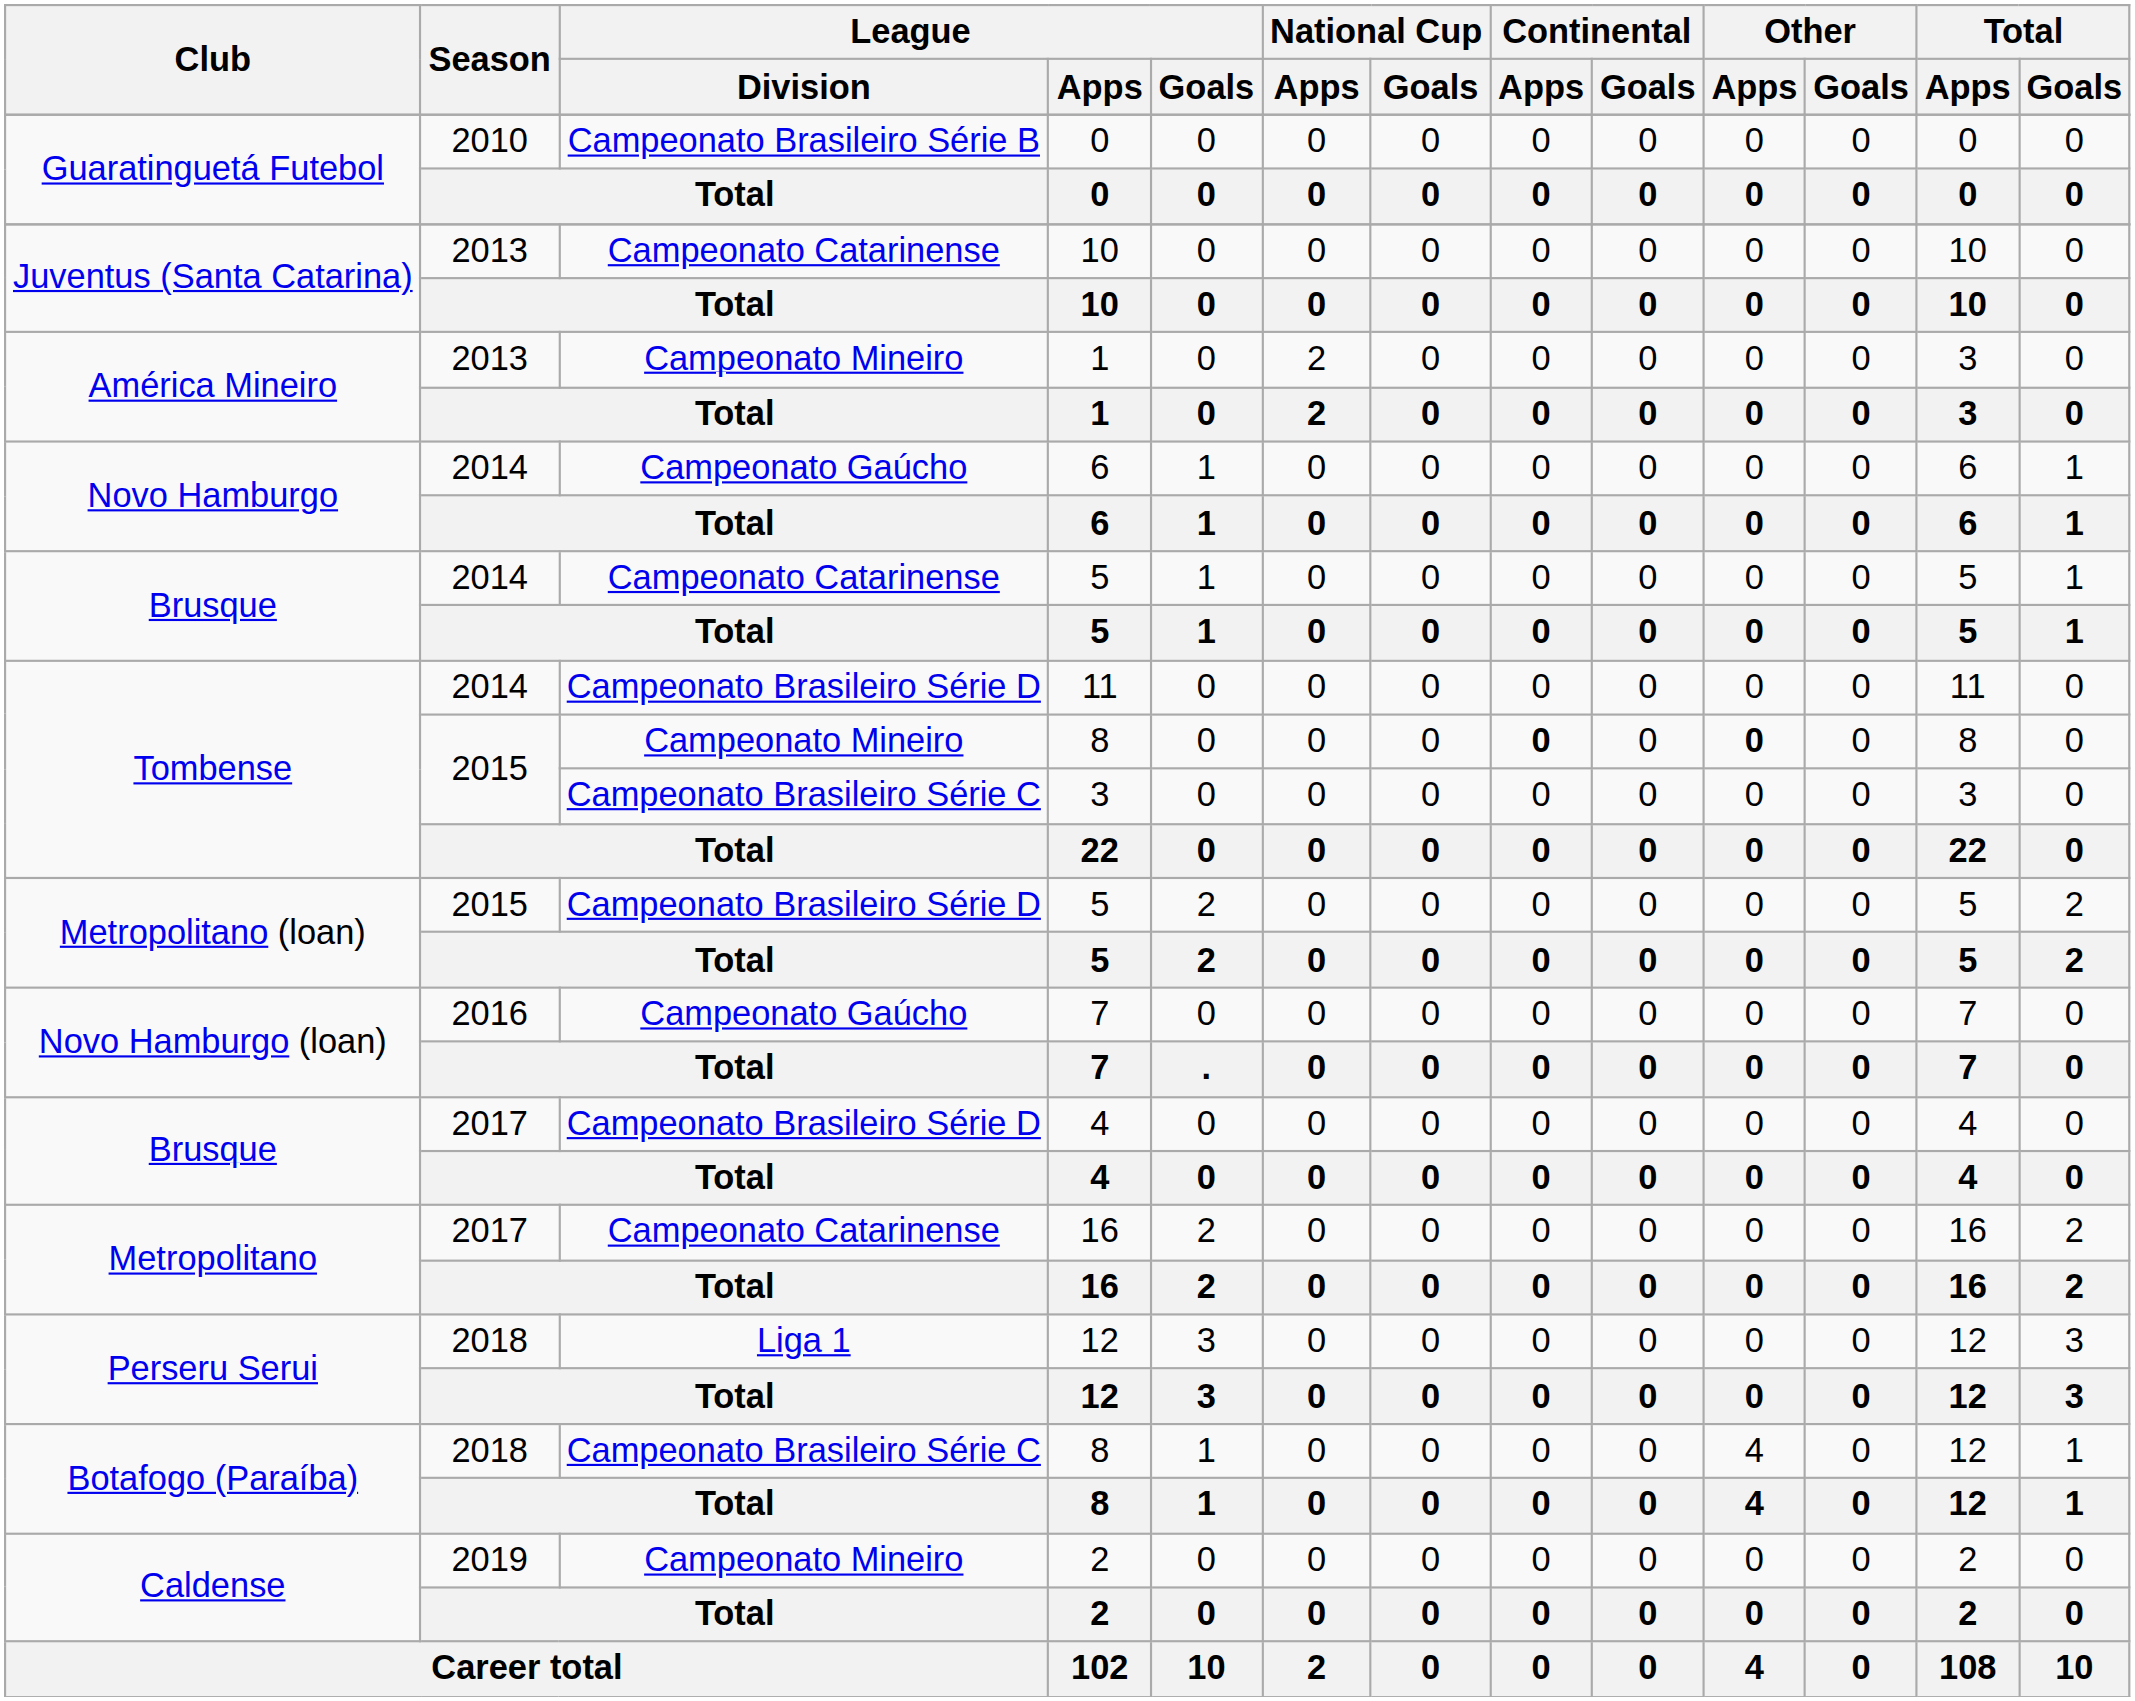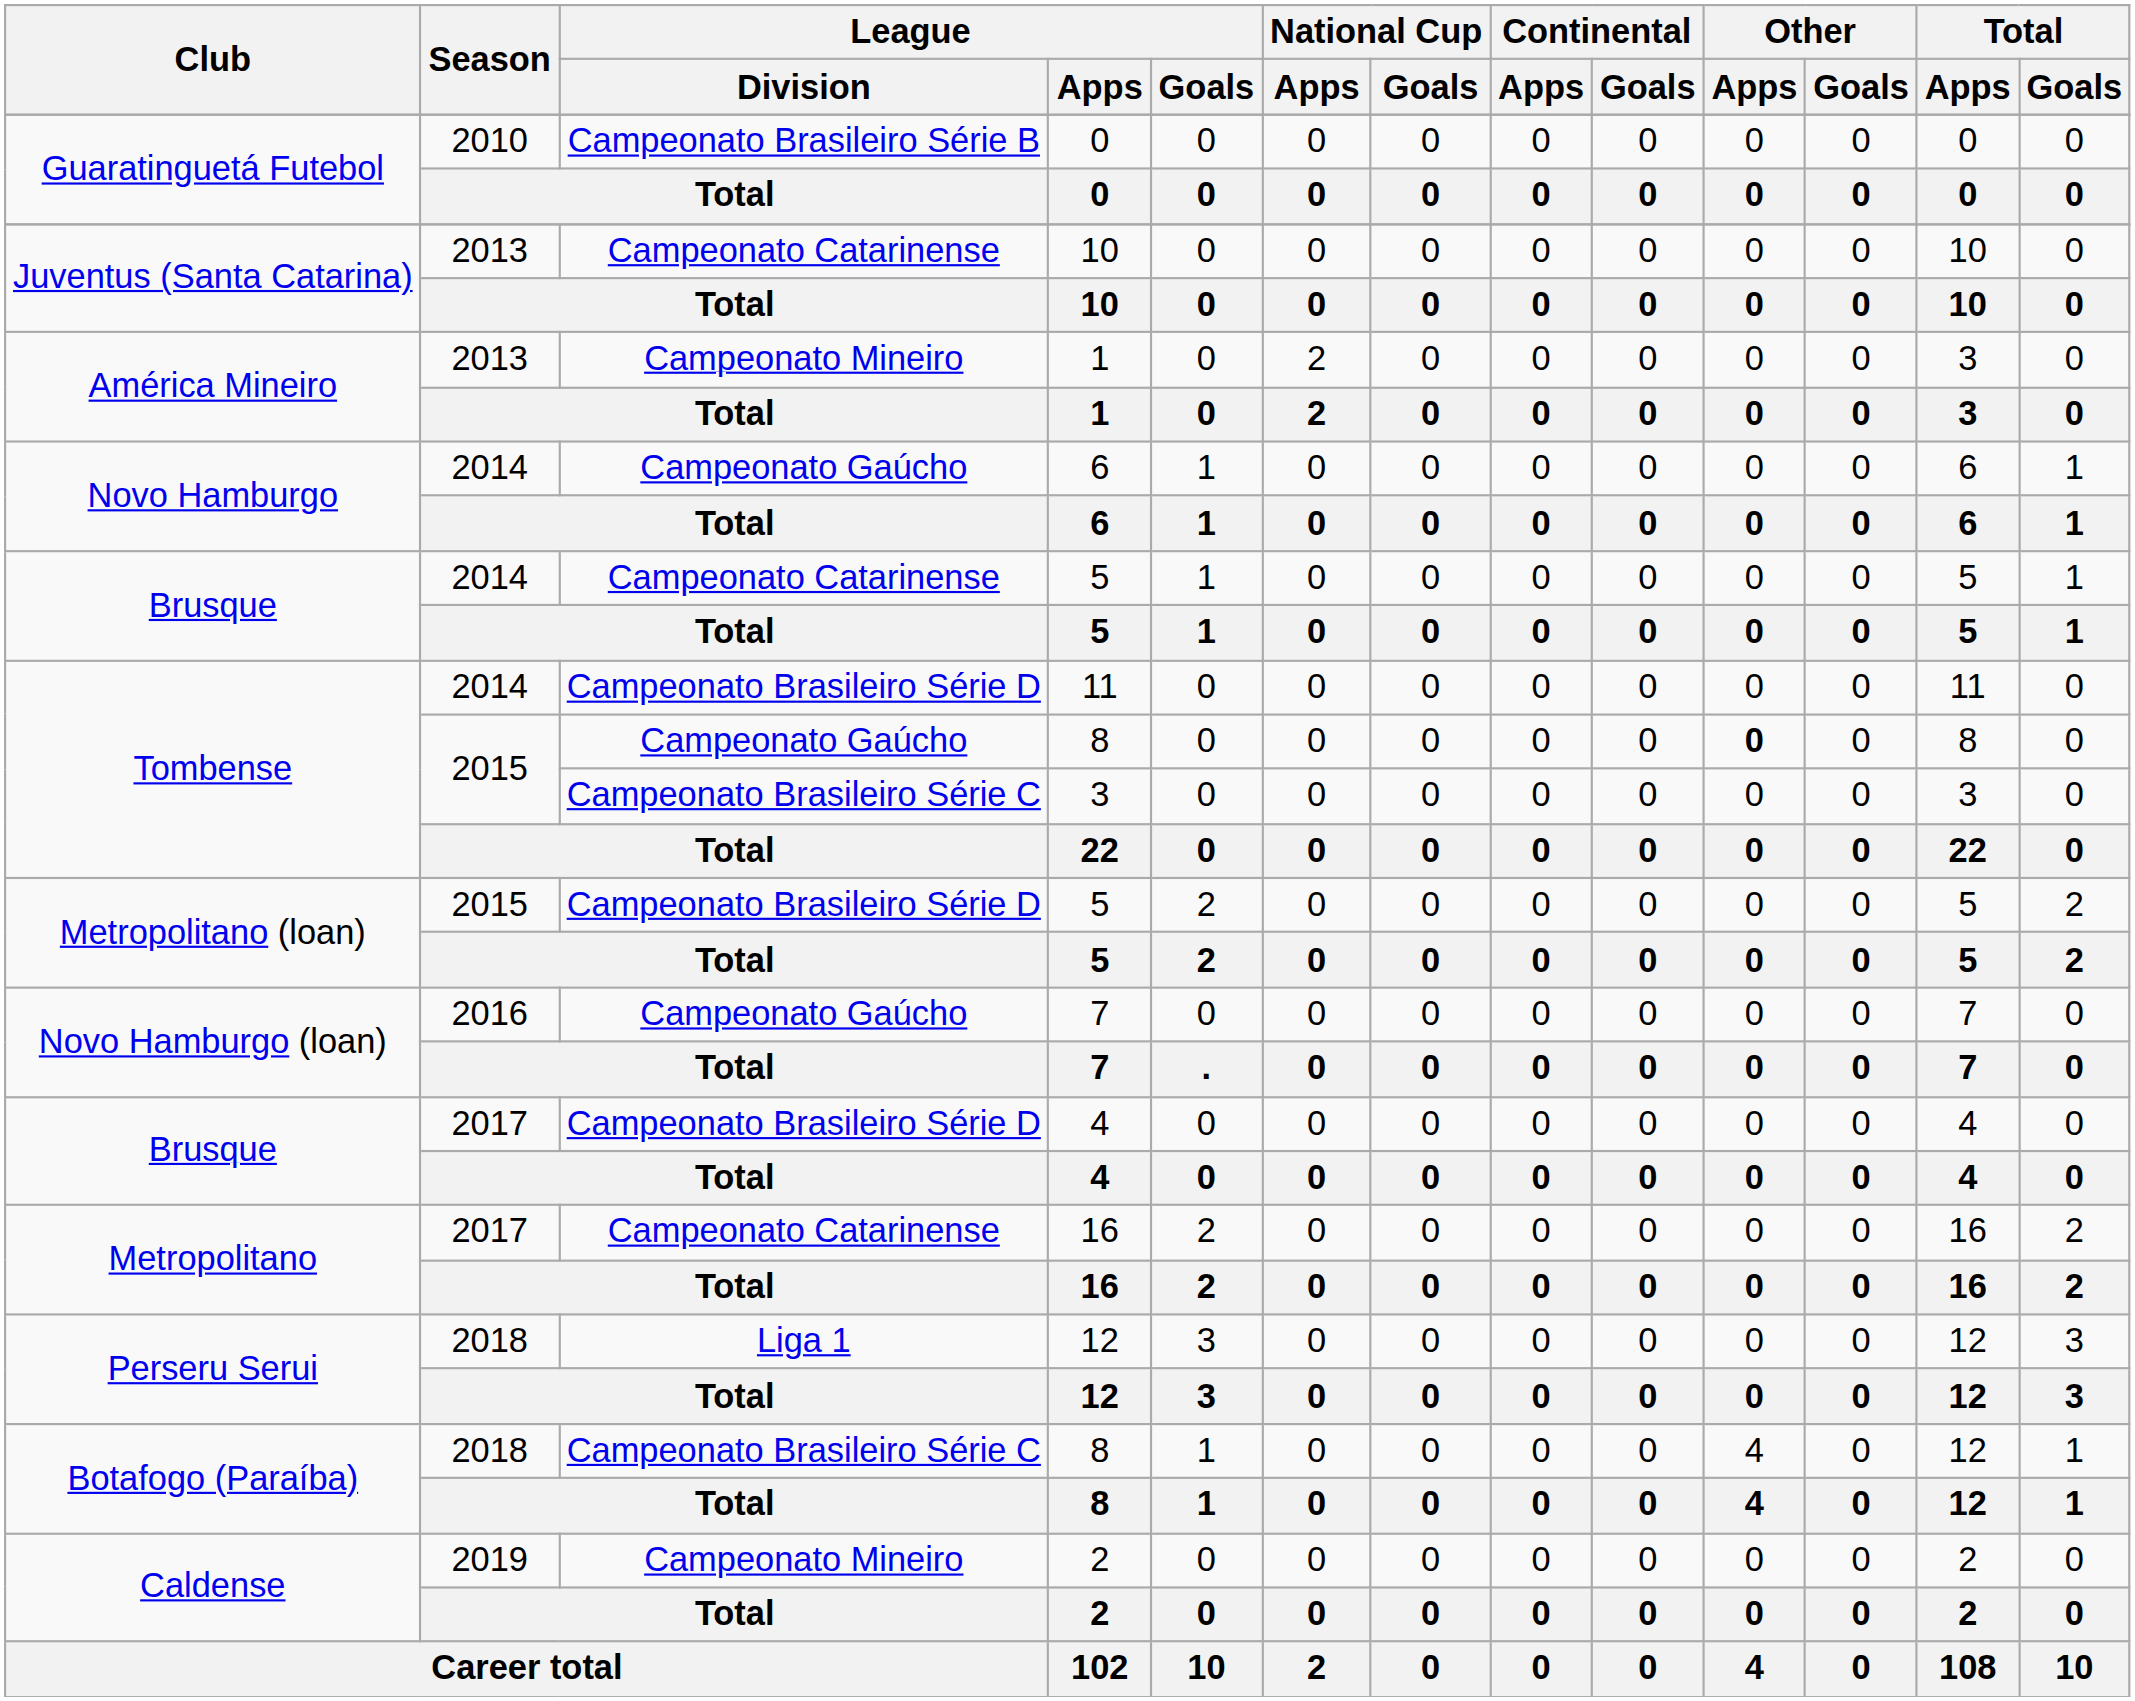 <table class="wikitable" style="text-align:center">
 <tr>
 <th rowspan="2">Club</th>
 <th rowspan="2">Season</th>
 <th colspan="3">League</th>
 <th colspan="2">National Cup</th>
 <th colspan="2">Continental</th>
 <th colspan="2">Other</th>
 <th colspan="2">Total</th>
 </tr>
 <tr>
 <th>Division</th>
 <th>Apps</th>
 <th>Goals</th>
 <th>Apps</th>
 <th>Goals</th>
 <th>Apps</th>
 <th>Goals</th>
 <th>Apps</th>
 <th>Goals</th>
 <th>Apps</th>
 <th>Goals</th>
 </tr>
 <tr>
 </tr>
 <tr>
 <td rowspan=2><a href='#'>Guaratinguetá Futebol</a></td>
 <td>2010</td>
 <td><a href='#'>Campeonato Brasileiro Série B</a></td>
 <td>0</td>
 <td>0</td>
 <td>0</td>
 <td>0</td>
 <td>0</td>
 <td>0</td>
 <td>0</td>
 <td>0</td>
 <td>0</td>
 <td>0</td>
 </tr>
 <tr>
 <th colspan=2>Total</th>
 <th>0</th>
 <th>0</th>
 <th>0</th>
 <th>0</th>
 <th>0</th>
 <th>0</th>
 <th>0</th>
 <th>0</th>
 <th>0</th>
 <th>0</th>
 </tr>
 <tr>
 </tr>
 <tr>
 <td rowspan=2><a href='#'>Juventus (Santa Catarina)</a></td>
 <td>2013</td>
 <td><a href='#'>Campeonato Catarinense</a></td>
 <td>10</td>
 <td>0</td>
 <td>0</td>
 <td>0</td>
 <td>0</td>
 <td>0</td>
 <td>0</td>
 <td>0</td>
 <td>10</td>
 <td>0</td>
 </tr>
 <tr>
 <th colspan=2>Total</th>
 <th>10</th>
 <th>0</th>
 <th>0</th>
 <th>0</th>
 <th>0</th>
 <th>0</th>
 <th>0</th>
 <th>0</th>
 <th>10</th>
 <th>0</th>
 </tr>
 <tr>
 <td rowspan=2><a href='#'>América Mineiro</a></td>
 <td>2013</td>
 <td><a href='#'>Campeonato Mineiro</a></td>
 <td>1</td>
 <td>0</td>
 <td>2</td>
 <td>0</td>
 <td>0</td>
 <td>0</td>
 <td>0</td>
 <td>0</td>
 <td>3</td>
 <td>0</td>
 </tr>
 <tr>
 <th colspan=2>Total</th>
 <th>1</th>
 <th>0</th>
 <th>2</th>
 <th>0</th>
 <th>0</th>
 <th>0</th>
 <th>0</th>
 <th>0</th>
 <th>3</th>
 <th>0</th>
 </tr>
 <tr>
 <td rowspan=2><a href='#'>Novo Hamburgo</a></td>
 <td>2014</td>
 <td><a href='#'>Campeonato Gaúcho</a></td>
 <td>6</td>
 <td>1</td>
 <td>0</td>
 <td>0</td>
 <td>0</td>
 <td>0</td>
 <td>0</td>
 <td>0</td>
 <td>6</td>
 <td>1</td>
 </tr>
 <tr>
 <th colspan=2>Total</th>
 <th>6</th>
 <th>1</th>
 <th>0</th>
 <th>0</th>
 <th>0</th>
 <th>0</th>
 <th>0</th>
 <th>0</th>
 <th>6</th>
 <th>1</th>
 </tr>
 <tr>
 <td rowspan=2><a href='#'>Brusque</a></td>
 <td>2014</td>
 <td><a href='#'>Campeonato Catarinense</a></td>
 <td>5</td>
 <td>1</td>
 <td>0</td>
 <td>0</td>
 <td>0</td>
 <td>0</td>
 <td>0</td>
 <td>0</td>
 <td>5</td>
 <td>1</td>
 </tr>
 <tr>
 <th colspan=2>Total</th>
 <th>5</th>
 <th>1</th>
 <th>0</th>
 <th>0</th>
 <th>0</th>
 <th>0</th>
 <th>0</th>
 <th>0</th>
 <th>5</th>
 <th>1</th>
 </tr>
 <tr>
 <td rowspan="4"><a href='#'>Tombense</a></td>
 <td>2014</td>
 <td><a href='#'>Campeonato Brasileiro Série D</a></td>
 <td>11</td>
 <td>0</td>
 <td>0</td>
 <td>0</td>
 <td>0</td>
 <td>0</td>
 <td>0</td>
 <td>0</td>
 <td>11</td>
 <td>0</td>
 </tr>
 <tr>
 <td rowspan="2">2015</td>
-<td><a href='#'>Campeonato Mineiro</a></td>
+<td><a href='#'>Campeonato Gaúcho</a></td>
 <td>8</td>
 <td>0</td>
 <td>0</td>
 <td>0</td>
-<td><strong>0</strong></td>
+<td>0</td>
 <td>0</td>
 <td><strong>0</strong></td>
 <td>0</td>
 <td>8</td>
 <td>0</td>
 </tr>
 <tr>
 <td><a href='#'>Campeonato Brasileiro Série C</a></td>
 <td>3</td>
 <td>0</td>
 <td>0</td>
 <td>0</td>
 <td>0</td>
 <td>0</td>
 <td>0</td>
 <td>0</td>
 <td>3</td>
 <td>0</td>
 </tr>
 <tr>
 <th colspan=2>Total</th>
 <th>22</th>
 <th>0</th>
 <th>0</th>
 <th>0</th>
 <th>0</th>
 <th>0</th>
 <th>0</th>
 <th>0</th>
 <th>22</th>
 <th>0</th>
 </tr>
 <tr>
 <td rowspan="2"><a href='#'>Metropolitano</a> (loan)</td>
 <td>2015</td>
 <td><a href='#'>Campeonato Brasileiro Série D</a></td>
 <td>5</td>
 <td>2</td>
 <td>0</td>
 <td>0</td>
 <td>0</td>
 <td>0</td>
 <td>0</td>
 <td>0</td>
 <td>5</td>
 <td>2</td>
 </tr>
 <tr>
 <th colspan=2>Total</th>
 <th>5</th>
 <th>2</th>
 <th>0</th>
 <th>0</th>
 <th>0</th>
 <th>0</th>
 <th>0</th>
 <th>0</th>
 <th>5</th>
 <th>2</th>
 </tr>
 <tr>
 <td rowspan="2"><a href='#'>Novo Hamburgo</a> (loan)</td>
 <td>2016</td>
 <td><a href='#'>Campeonato Gaúcho</a></td>
 <td>7</td>
 <td>0</td>
 <td>0</td>
 <td>0</td>
 <td>0</td>
 <td>0</td>
 <td>0</td>
 <td>0</td>
 <td>7</td>
 <td>0</td>
 </tr>
 <tr>
 <th colspan=2>Total</th>
 <th>7</th>
 <th>.</th>
 <th>0</th>
 <th>0</th>
 <th>0</th>
 <th>0</th>
 <th>0</th>
 <th>0</th>
 <th>7</th>
 <th>0</th>
 </tr>
 <tr>
 <td rowspan="2"><a href='#'>Brusque</a></td>
 <td>2017</td>
 <td><a href='#'>Campeonato Brasileiro Série D</a></td>
 <td>4</td>
 <td>0</td>
 <td>0</td>
 <td>0</td>
 <td>0</td>
 <td>0</td>
 <td>0</td>
 <td>0</td>
 <td>4</td>
 <td>0</td>
 </tr>
 <tr>
 <th colspan=2>Total</th>
 <th>4</th>
 <th>0</th>
 <th>0</th>
 <th>0</th>
 <th>0</th>
 <th>0</th>
 <th>0</th>
 <th>0</th>
 <th>4</th>
 <th>0</th>
 </tr>
 <tr>
 <td rowspan="2"><a href='#'>Metropolitano</a></td>
 <td>2017</td>
 <td><a href='#'>Campeonato Catarinense</a></td>
 <td>16</td>
 <td>2</td>
 <td>0</td>
 <td>0</td>
 <td>0</td>
 <td>0</td>
 <td>0</td>
 <td>0</td>
 <td>16</td>
 <td>2</td>
 </tr>
 <tr>
 <th colspan=2>Total</th>
 <th>16</th>
 <th>2</th>
 <th>0</th>
 <th>0</th>
 <th>0</th>
 <th>0</th>
 <th>0</th>
 <th>0</th>
 <th>16</th>
 <th>2</th>
 </tr>
 <tr>
 <td rowspan="2"><a href='#'>Perseru Serui</a></td>
 <td>2018</td>
 <td><a href='#'>Liga 1</a></td>
 <td>12</td>
 <td>3</td>
 <td>0</td>
 <td>0</td>
 <td>0</td>
 <td>0</td>
 <td>0</td>
 <td>0</td>
 <td>12</td>
 <td>3</td>
 </tr>
 <tr>
 <th colspan=2>Total</th>
 <th>12</th>
 <th>3</th>
 <th>0</th>
 <th>0</th>
 <th>0</th>
 <th>0</th>
 <th>0</th>
 <th>0</th>
 <th>12</th>
 <th>3</th>
 </tr>
 <tr>
 <td rowspan="2"><a href='#'>Botafogo (Paraíba)</a></td>
 <td>2018</td>
 <td><a href='#'>Campeonato Brasileiro Série C</a></td>
 <td>8</td>
 <td>1</td>
 <td>0</td>
 <td>0</td>
 <td>0</td>
 <td>0</td>
 <td>4</td>
 <td>0</td>
 <td>12</td>
 <td>1</td>
 </tr>
 <tr>
 <th colspan=2>Total</th>
 <th>8</th>
 <th>1</th>
 <th>0</th>
 <th>0</th>
 <th>0</th>
 <th>0</th>
 <th>4</th>
 <th>0</th>
 <th>12</th>
 <th>1</th>
 </tr>
 <tr>
 <td rowspan="2"><a href='#'>Caldense</a></td>
 <td>2019</td>
 <td><a href='#'>Campeonato Mineiro</a></td>
 <td>2</td>
 <td>0</td>
 <td>0</td>
 <td>0</td>
 <td>0</td>
 <td>0</td>
 <td>0</td>
 <td>0</td>
 <td>2</td>
 <td>0</td>
 </tr>
 <tr>
 <th colspan=2>Total</th>
 <th>2</th>
 <th>0</th>
 <th>0</th>
 <th>0</th>
 <th>0</th>
 <th>0</th>
 <th>0</th>
 <th>0</th>
 <th>2</th>
 <th>0</th>
 </tr>
 <tr>
 <th colspan=3>Career total</th>
 <th>102</th>
 <th>10</th>
 <th>2</th>
 <th>0</th>
 <th>0</th>
 <th>0</th>
 <th>4</th>
 <th>0</th>
 <th>108</th>
 <th>10</th>
 </tr>
 </table>
